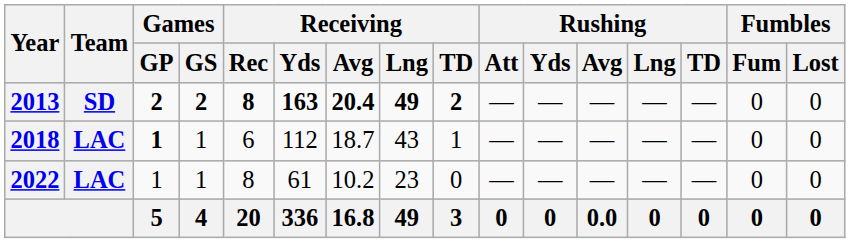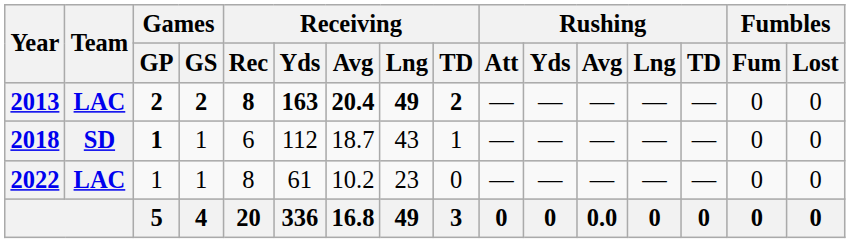 <table class="wikitable" style="text-align:center;">
 <tr>
 <th rowspan="2">Year</th>
 <th rowspan="2">Team</th>
 <th colspan="2">Games</th>
 <th colspan="5">Receiving</th>
 <th colspan="5">Rushing</th>
 <th colspan="2">Fumbles</th>
 </tr>
 <tr>
 <th>GP</th>
 <th>GS</th>
 <th>Rec</th>
 <th>Yds</th>
 <th>Avg</th>
 <th>Lng</th>
 <th>TD</th>
 <th>Att</th>
 <th>Yds</th>
 <th>Avg</th>
 <th>Lng</th>
 <th>TD</th>
 <th>Fum</th>
 <th>Lost</th>
 </tr>
 <tr>
 <th><a href='#'>2013</a></th>
-<th><a href='#'>SD</a></th>
+<th><a href='#'>LAC</a></th>
 <td><strong>2</strong></td>
 <td><strong>2</strong></td>
 <td><strong>8</strong></td>
 <td><strong>163</strong></td>
 <td><strong>20.4</strong></td>
 <td><strong>49</strong></td>
 <td><strong>2</strong></td>
 <td>—</td>
 <td>—</td>
 <td>—</td>
 <td>—</td>
 <td>—</td>
 <td>0</td>
 <td>0</td>
 </tr>
 <tr>
 <th><a href='#'>2018</a></th>
-<th><a href='#'>LAC</a></th>
+<th><a href='#'>SD</a></th>
 <td><strong>1</strong></td>
 <td>1</td>
 <td>6</td>
 <td>112</td>
 <td>18.7</td>
 <td>43</td>
 <td>1</td>
 <td>—</td>
 <td>—</td>
 <td>—</td>
 <td>—</td>
 <td>—</td>
 <td>0</td>
 <td>0</td>
 </tr>
 <tr>
 <th><a href='#'>2022</a></th>
 <th><a href='#'>LAC</a></th>
 <td>1</td>
 <td>1</td>
 <td>8</td>
 <td>61</td>
 <td>10.2</td>
 <td>23</td>
 <td>0</td>
 <td>—</td>
 <td>—</td>
 <td>—</td>
 <td>—</td>
 <td>—</td>
 <td>0</td>
 <td>0</td>
 </tr>
 <tr>
 <th colspan="2"></th>
 <th>5</th>
 <th>4</th>
 <th>20</th>
 <th>336</th>
 <th>16.8</th>
 <th>49</th>
 <th>3</th>
 <th>0</th>
 <th>0</th>
 <th>0.0</th>
 <th>0</th>
 <th>0</th>
 <th>0</th>
 <th>0</th>
 </tr>
 </table>
